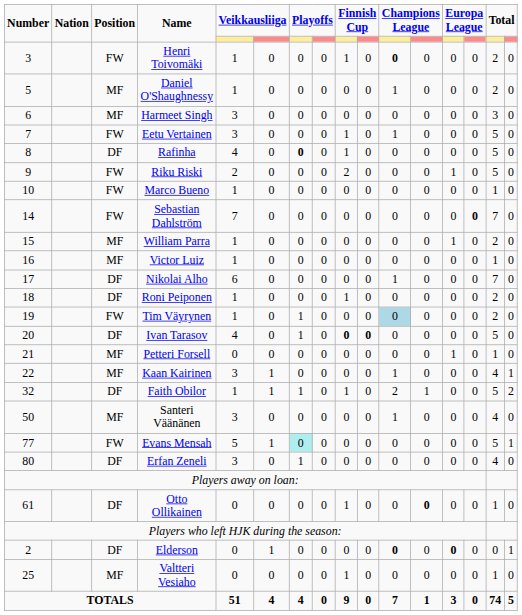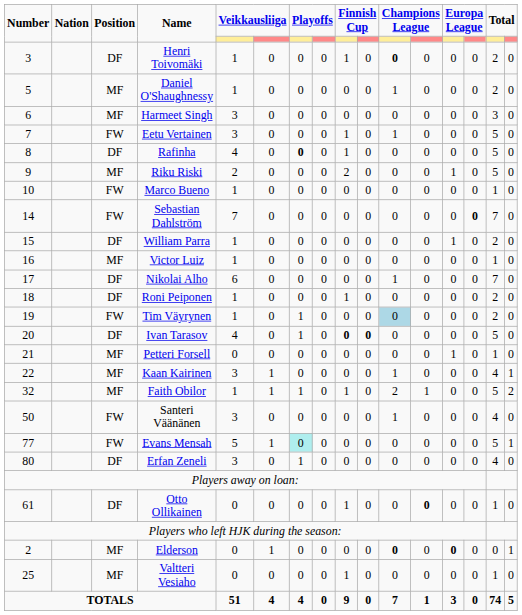 <table class="wikitable" style="text-align:center;">
 <tr>
 <td rowspan="2"  style="width:5%;"><strong>Number</strong></td>
 <td rowspan="2"  style="width:5%;"><strong>Nation</strong></td>
 <td rowspan="2"  style="width:5%;"><strong>Position</strong></td>
 <td rowspan="2"  style="width:20%;"><strong>Name</strong></td>
 <td colspan="2"><strong><a href='#'>Veikkausliiga</a></strong></td>
 <td colspan="2"><strong><a href='#'>Playoffs</a></strong></td>
 <td colspan="2"><strong><a href='#'>Finnish Cup</a></strong></td>
 <td colspan="2"><strong><a href='#'>Champions League</a></strong></td>
 <td colspan="2"><strong><a href='#'>Europa League</a></strong></td>
 <td colspan="2"><strong>Total</strong></td>
 </tr>
 <tr>
 <th style="width:60px; background:#fe9;"></th>
 <th style="width:60px; background:#ff8888;"></th>
 <th style="width:60px; background:#fe9;"></th>
 <th style="width:60px; background:#ff8888;"></th>
 <th style="width:60px; background:#fe9;"></th>
 <th style="width:60px; background:#ff8888;"></th>
 <th style="width:60px; background:#fe9;"></th>
 <th style="width:60px; background:#ff8888;"></th>
 <th style="width:60px; background:#fe9;"></th>
 <th style="width:60px; background:#ff8888;"></th>
 <th style="width:60px; background:#fe9;"></th>
 <th style="width:60px; background:#ff8888;"></th>
 </tr>
 <tr>
 <td>3</td>
 <td></td>
-<td>FW</td>
+<td>DF</td>
 <td><a href='#'>Henri Toivomäki</a></td>
 <td>1</td>
 <td>0</td>
 <td>0</td>
 <td>0</td>
 <td>1</td>
 <td>0</td>
 <td><strong>0</strong></td>
 <td>0</td>
 <td>0</td>
 <td>0</td>
 <td>2</td>
 <td>0</td>
 </tr>
 <tr>
 <td>5</td>
 <td></td>
 <td>MF</td>
 <td><a href='#'>Daniel O'Shaughnessy</a></td>
 <td>1</td>
 <td>0</td>
 <td>0</td>
 <td>0</td>
 <td>0</td>
 <td>0</td>
 <td>1</td>
 <td>0</td>
 <td>0</td>
 <td>0</td>
 <td>2</td>
 <td>0</td>
 </tr>
 <tr>
 <td>6</td>
 <td></td>
 <td>MF</td>
 <td><a href='#'>Harmeet Singh</a></td>
 <td>3</td>
 <td>0</td>
 <td>0</td>
 <td>0</td>
 <td>0</td>
 <td>0</td>
 <td>0</td>
 <td>0</td>
 <td>0</td>
 <td>0</td>
 <td>3</td>
 <td>0</td>
 </tr>
 <tr>
 <td>7</td>
 <td></td>
 <td>FW</td>
 <td><a href='#'>Eetu Vertainen</a></td>
 <td>3</td>
 <td>0</td>
 <td>0</td>
 <td>0</td>
 <td>1</td>
 <td>0</td>
 <td>1</td>
 <td>0</td>
 <td>0</td>
 <td>0</td>
 <td>5</td>
 <td>0</td>
 </tr>
 <tr>
 <td>8</td>
 <td></td>
 <td>DF</td>
 <td><a href='#'>Rafinha</a></td>
 <td>4</td>
 <td>0</td>
 <td><strong>0</strong></td>
 <td>0</td>
 <td>1</td>
 <td>0</td>
 <td>0</td>
 <td>0</td>
 <td>0</td>
 <td>0</td>
 <td>5</td>
 <td>0</td>
 </tr>
 <tr>
 <td>9</td>
 <td></td>
-<td>FW</td>
+<td>MF</td>
 <td><a href='#'>Riku Riski</a></td>
 <td>2</td>
 <td>0</td>
 <td>0</td>
 <td>0</td>
 <td>2</td>
 <td>0</td>
 <td>0</td>
 <td>0</td>
 <td>1</td>
 <td>0</td>
 <td>5</td>
 <td>0</td>
 </tr>
 <tr>
 <td>10</td>
 <td></td>
 <td>FW</td>
 <td><a href='#'>Marco Bueno</a></td>
 <td>1</td>
 <td>0</td>
 <td>0</td>
 <td>0</td>
 <td>0</td>
 <td>0</td>
 <td>0</td>
 <td>0</td>
 <td>0</td>
 <td>0</td>
 <td>1</td>
 <td>0</td>
 </tr>
 <tr>
 <td>14</td>
 <td></td>
 <td>FW</td>
 <td><a href='#'>Sebastian Dahlström</a></td>
 <td>7</td>
 <td>0</td>
 <td>0</td>
 <td>0</td>
 <td>0</td>
 <td>0</td>
 <td>0</td>
 <td>0</td>
 <td>0</td>
 <td><strong>0</strong></td>
 <td>7</td>
 <td>0</td>
 </tr>
 <tr>
 <td>15</td>
 <td></td>
-<td>MF</td>
+<td>DF</td>
 <td><a href='#'>William Parra</a></td>
 <td>1</td>
 <td>0</td>
 <td>0</td>
 <td>0</td>
 <td>0</td>
 <td>0</td>
 <td>0</td>
 <td>0</td>
 <td>1</td>
 <td>0</td>
 <td>2</td>
 <td>0</td>
 </tr>
 <tr>
 <td>16</td>
 <td></td>
 <td>MF</td>
 <td><a href='#'>Victor Luiz</a></td>
 <td>1</td>
 <td>0</td>
 <td>0</td>
 <td>0</td>
 <td>0</td>
 <td>0</td>
 <td>0</td>
 <td>0</td>
 <td>0</td>
 <td>0</td>
 <td>1</td>
 <td>0</td>
 </tr>
 <tr>
 <td>17</td>
 <td></td>
 <td>DF</td>
 <td><a href='#'>Nikolai Alho</a></td>
 <td>6</td>
 <td>0</td>
 <td>0</td>
 <td>0</td>
 <td>0</td>
 <td>0</td>
 <td>1</td>
 <td>0</td>
 <td>0</td>
 <td>0</td>
 <td>7</td>
 <td>0</td>
 </tr>
 <tr>
 <td>18</td>
 <td></td>
 <td>DF</td>
 <td><a href='#'>Roni Peiponen</a></td>
 <td>1</td>
 <td>0</td>
 <td>0</td>
 <td>0</td>
 <td>1</td>
 <td>0</td>
 <td>0</td>
 <td>0</td>
 <td>0</td>
 <td>0</td>
 <td>2</td>
 <td>0</td>
 </tr>
 <tr>
 <td>19</td>
 <td></td>
 <td>FW</td>
 <td><a href='#'>Tim Väyrynen</a></td>
 <td>1</td>
 <td>0</td>
 <td>1</td>
 <td>0</td>
 <td>0</td>
 <td>0</td>
 <td style="background: lightblue;">0</td>
 <td>0</td>
 <td>0</td>
 <td>0</td>
 <td>2</td>
 <td>0</td>
 </tr>
 <tr>
 <td>20</td>
 <td></td>
 <td>DF</td>
 <td><a href='#'>Ivan Tarasov</a></td>
 <td>4</td>
 <td>0</td>
 <td>1</td>
 <td>0</td>
 <td><strong>0</strong></td>
 <td><strong>0</strong></td>
 <td>0</td>
 <td>0</td>
 <td>0</td>
 <td>0</td>
 <td>5</td>
 <td>0</td>
 </tr>
 <tr>
 <td>21</td>
 <td></td>
 <td>MF</td>
 <td><a href='#'>Petteri Forsell</a></td>
 <td>0</td>
 <td>0</td>
 <td>0</td>
 <td>0</td>
 <td>0</td>
 <td>0</td>
 <td>0</td>
 <td>0</td>
 <td>1</td>
 <td>0</td>
 <td>1</td>
 <td>0</td>
 </tr>
 <tr>
 <td>22</td>
 <td></td>
 <td>MF</td>
 <td><a href='#'>Kaan Kairinen</a></td>
 <td>3</td>
 <td>1</td>
 <td>0</td>
 <td>0</td>
 <td>0</td>
 <td>0</td>
 <td>1</td>
 <td>0</td>
 <td>0</td>
 <td>0</td>
 <td>4</td>
 <td>1</td>
 </tr>
 <tr>
 <td>32</td>
 <td></td>
-<td>DF</td>
+<td>MF</td>
 <td><a href='#'>Faith Obilor</a></td>
 <td>1</td>
 <td>1</td>
 <td>1</td>
 <td>0</td>
 <td>1</td>
 <td>0</td>
 <td>2</td>
 <td>1</td>
 <td>0</td>
 <td>0</td>
 <td>5</td>
 <td>2</td>
 </tr>
 <tr>
 <td>50</td>
 <td></td>
-<td>MF</td>
+<td>FW</td>
 <td>Santeri Väänänen</td>
 <td>3</td>
 <td>0</td>
 <td>0</td>
 <td>0</td>
 <td>0</td>
 <td>0</td>
 <td>1</td>
 <td>0</td>
 <td>0</td>
 <td>0</td>
 <td>4</td>
 <td>0</td>
 </tr>
 <tr>
 <td>77</td>
 <td></td>
 <td>FW</td>
 <td><a href='#'>Evans Mensah</a></td>
 <td>5</td>
 <td>1</td>
 <td style="background: paleturquoise;">0</td>
 <td>0</td>
 <td>0</td>
 <td>0</td>
 <td>0</td>
 <td>0</td>
 <td>0</td>
 <td>0</td>
 <td>5</td>
 <td>1</td>
 </tr>
 <tr>
 <td>80</td>
 <td></td>
 <td>DF</td>
 <td><a href='#'>Erfan Zeneli</a></td>
 <td>3</td>
 <td>0</td>
 <td>1</td>
 <td>0</td>
 <td>0</td>
 <td>0</td>
 <td>0</td>
 <td>0</td>
 <td>0</td>
 <td>0</td>
 <td>4</td>
 <td>0</td>
 </tr>
 <tr>
 <td colspan="14"><em>Players away on loan:</em></td>
 </tr>
 <tr>
 <td>61</td>
 <td></td>
 <td>DF</td>
 <td><a href='#'>Otto Ollikainen</a></td>
 <td>0</td>
 <td>0</td>
 <td>0</td>
 <td>0</td>
 <td>1</td>
 <td>0</td>
 <td>0</td>
 <td><strong>0</strong></td>
 <td>0</td>
 <td>0</td>
 <td>1</td>
 <td>0</td>
 </tr>
 <tr>
 <td colspan="14"><em>Players who left HJK during the season:</em></td>
 </tr>
 <tr>
 <td>2</td>
 <td></td>
-<td>DF</td>
+<td>MF</td>
 <td><a href='#'>Elderson</a></td>
 <td>0</td>
 <td>1</td>
 <td>0</td>
 <td>0</td>
 <td>0</td>
 <td>0</td>
 <td><strong>0</strong></td>
 <td>0</td>
 <td><strong>0</strong></td>
 <td>0</td>
 <td>0</td>
 <td>1</td>
 </tr>
 <tr>
 <td>25</td>
 <td></td>
 <td>MF</td>
 <td><a href='#'>Valtteri Vesiaho</a></td>
 <td>0</td>
 <td>0</td>
 <td>0</td>
 <td>0</td>
 <td>1</td>
 <td>0</td>
 <td>0</td>
 <td>0</td>
 <td>0</td>
 <td>0</td>
 <td>1</td>
 <td>0</td>
 </tr>
 <tr>
 <td colspan="4"><strong>TOTALS</strong></td>
 <td><strong>51</strong></td>
 <td><strong>4</strong></td>
 <td><strong>4</strong></td>
 <td><strong>0</strong></td>
 <td><strong>9</strong></td>
 <td><strong>0</strong></td>
 <td><strong>7</strong></td>
 <td><strong>1</strong></td>
 <td><strong>3</strong></td>
 <td><strong>0</strong></td>
 <td><strong>74</strong></td>
 <td><strong>5</strong></td>
 </tr>
 </table>
